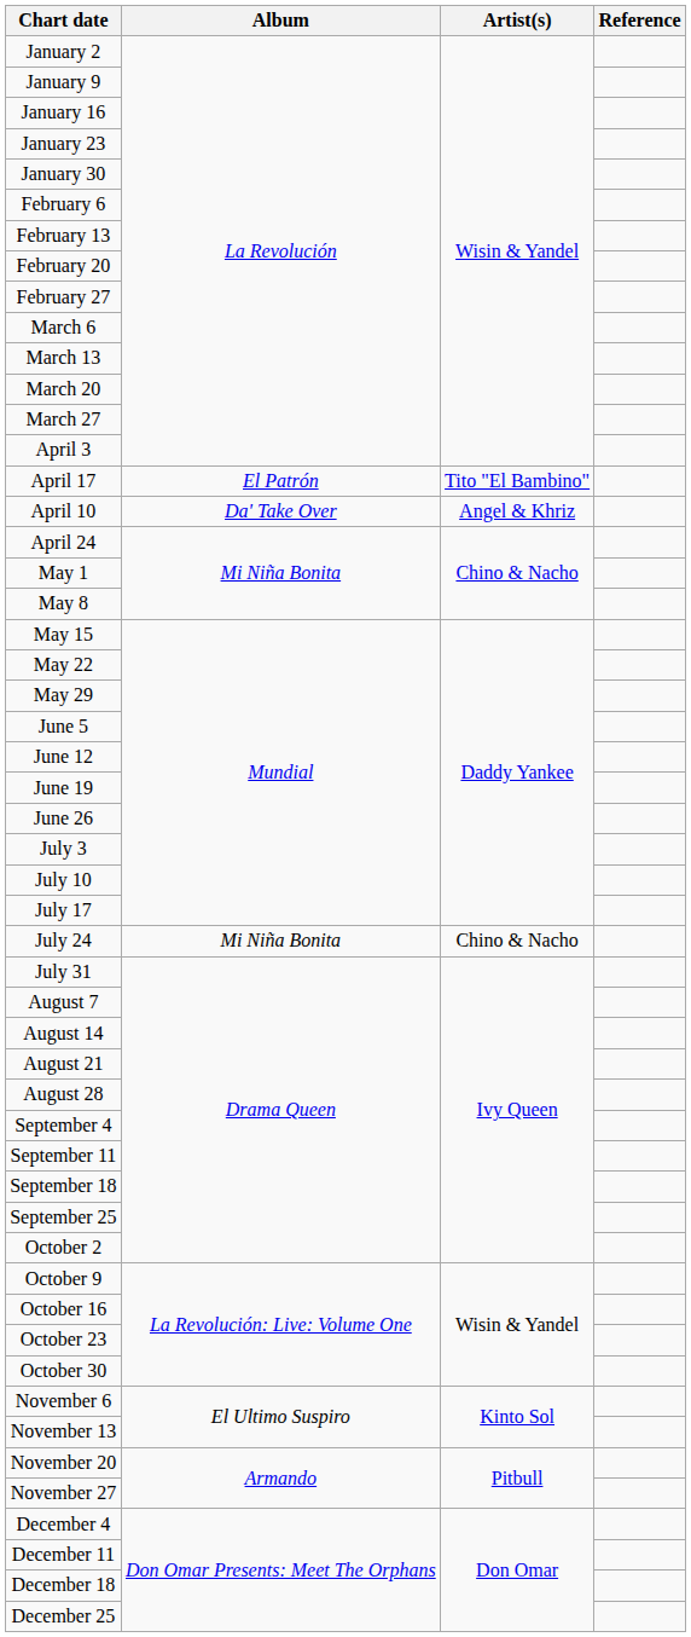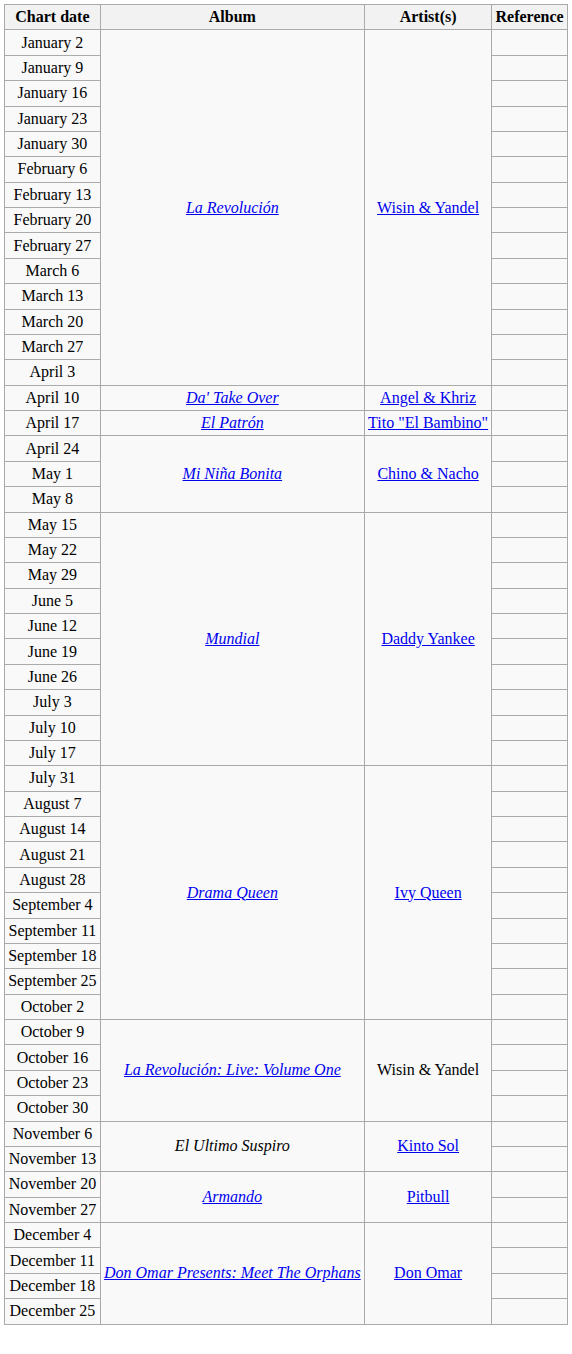 <table class="wikitable" border="1" style="text-align: center">
 <tr>
 <th>Chart date</th>
 <th>Album</th>
 <th>Artist(s)</th>
 <th class="unsortable">Reference</th>
 </tr>
 <tr>
 <td>January 2</td>
 <td rowspan="14"><em><a href='#'>La Revolución</a></em></td>
 <td rowspan="14"><a href='#'>Wisin & Yandel</a></td>
 <td></td>
 </tr>
 <tr>
 <td>January 9</td>
 <td></td>
 </tr>
 <tr>
 <td>January 16</td>
 <td></td>
 </tr>
 <tr>
 <td>January 23</td>
 <td></td>
 </tr>
 <tr>
 <td>January 30</td>
 <td></td>
 </tr>
 <tr>
 <td>February 6</td>
 <td></td>
 </tr>
 <tr>
 <td>February 13</td>
 <td></td>
 </tr>
 <tr>
 <td>February 20</td>
 <td></td>
 </tr>
 <tr>
 <td>February 27</td>
 <td></td>
 </tr>
 <tr>
 <td>March 6</td>
 <td></td>
 </tr>
 <tr>
 <td>March 13</td>
 <td></td>
 </tr>
 <tr>
 <td>March 20</td>
 <td></td>
 </tr>
 <tr>
 <td>March 27</td>
 <td></td>
 </tr>
 <tr>
 <td>April 3</td>
 <td></td>
 </tr>
 <tr>
+<td>April 10</td>
+<td><em><a href='#'>Da' Take Over</a></em></td>
+<td><a href='#'>Angel & Khriz</a></td>
+<td></td>
+</tr>
+<tr>
 <td>April 17</td>
 <td><em><a href='#'>El Patrón</a></em></td>
 <td><a href='#'>Tito "El Bambino"</a></td>
-<td></td>
-</tr>
-<tr>
-<td>April 10</td>
-<td><em><a href='#'>Da' Take Over</a></em></td>
-<td><a href='#'>Angel & Khriz</a></td>
 <td></td>
 </tr>
 <tr>
 <td>April 24</td>
 <td rowspan="3"><em><a href='#'>Mi Niña Bonita</a></em></td>
 <td rowspan="3"><a href='#'>Chino & Nacho</a></td>
 <td></td>
 </tr>
 <tr>
 <td>May 1</td>
 <td></td>
 </tr>
 <tr>
 <td>May 8</td>
 <td></td>
 </tr>
 <tr>
 <td>May 15</td>
 <td rowspan="10"><em><a href='#'>Mundial</a></em></td>
 <td rowspan="10"><a href='#'>Daddy Yankee</a></td>
 <td></td>
 </tr>
 <tr>
 <td>May 22</td>
 <td></td>
 </tr>
 <tr>
 <td>May 29</td>
 <td></td>
 </tr>
 <tr>
 <td>June 5</td>
 <td></td>
 </tr>
 <tr>
 <td>June 12</td>
 <td></td>
 </tr>
 <tr>
 <td>June 19</td>
 <td></td>
 </tr>
 <tr>
 <td>June 26</td>
 <td></td>
 </tr>
 <tr>
 <td>July 3</td>
 <td></td>
 </tr>
 <tr>
 <td>July 10</td>
 <td></td>
 </tr>
 <tr>
 <td>July 17</td>
-<td></td>
-</tr>
-<tr>
-<td>July 24</td>
-<td><em>Mi Niña Bonita</em></td>
-<td>Chino & Nacho</td>
 <td></td>
 </tr>
 <tr>
 <td>July 31</td>
 <td rowspan="10"><em><a href='#'>Drama Queen</a></em></td>
 <td rowspan="10"><a href='#'>Ivy Queen</a></td>
 <td></td>
 </tr>
 <tr>
 <td>August 7</td>
 <td></td>
 </tr>
 <tr>
 <td>August 14</td>
 <td></td>
 </tr>
 <tr>
 <td>August 21</td>
 <td></td>
 </tr>
 <tr>
 <td>August 28</td>
 <td></td>
 </tr>
 <tr>
 <td>September 4</td>
 <td></td>
 </tr>
 <tr>
 <td>September 11</td>
 <td></td>
 </tr>
 <tr>
 <td>September 18</td>
 <td></td>
 </tr>
 <tr>
 <td>September 25</td>
 <td></td>
 </tr>
 <tr>
 <td>October 2</td>
 <td></td>
 </tr>
 <tr>
 <td>October 9</td>
 <td rowspan="4"><em><a href='#'>La Revolución: Live: Volume One</a></em></td>
 <td rowspan="4">Wisin & Yandel</td>
 <td></td>
 </tr>
 <tr>
 <td>October 16</td>
 <td></td>
 </tr>
 <tr>
 <td>October 23</td>
 <td></td>
 </tr>
 <tr>
 <td>October 30</td>
 <td></td>
 </tr>
 <tr>
 <td>November 6</td>
 <td rowspan="2"><em>El Ultimo Suspiro</em></td>
 <td rowspan="2"><a href='#'>Kinto Sol</a></td>
 <td></td>
 </tr>
 <tr>
 <td>November 13</td>
 <td></td>
 </tr>
 <tr>
 <td>November 20</td>
 <td rowspan="2"><em><a href='#'>Armando</a></em></td>
 <td rowspan="2"><a href='#'>Pitbull</a></td>
 <td></td>
 </tr>
 <tr>
 <td>November 27</td>
 <td></td>
 </tr>
 <tr>
 <td>December 4</td>
 <td rowspan="4"><em><a href='#'>Don Omar Presents: Meet The Orphans</a></em></td>
 <td rowspan="4"><a href='#'>Don Omar</a></td>
 <td></td>
 </tr>
 <tr>
 <td>December 11</td>
 <td></td>
 </tr>
 <tr>
 <td>December 18</td>
 <td></td>
 </tr>
 <tr>
 <td>December 25</td>
 <td></td>
 </tr>
 </table>
